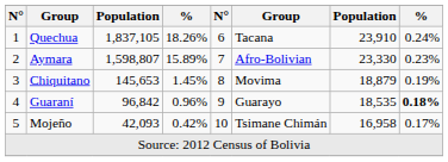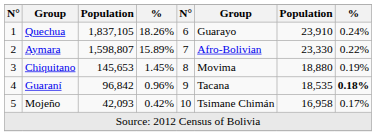 <table class="wikitable">
 <tr>
 </tr>
 <tr>
 <th>N°</th>
 <th>Group</th>
 <th>Population</th>
 <th>%</th>
 <th>N°</th>
 <th>Group</th>
 <th>Population</th>
 <th>%</th>
 </tr>
 <tr>
 <td align=center>1</td>
 <td align=left><a href='#'>Quechua</a></td>
 <td align=right>1,837,105</td>
 <td align=right>18.26%</td>
 <td align=center>6</td>
-<td align=left>Tacana</td>
+<td align=left>Guarayo</td>
 <td align=right>23,910</td>
 <td align=right>0.24%</td>
 </tr>
 <tr>
 <td align=center>2</td>
 <td align=left><a href='#'>Aymara</a></td>
 <td align=right>1,598,807</td>
 <td align=right>15.89%</td>
 <td align=center>7</td>
 <td align=left><a href='#'>Afro-Bolivian</a></td>
 <td align=right>23,330</td>
-<td align=right>0.23%</td>
+<td align=right>0.22%</td>
 </tr>
 <tr>
 <td align=center>3</td>
 <td align=left><a href='#'>Chiquitano</a></td>
 <td align=right>145,653</td>
 <td align=right>1.45%</td>
 <td align=center>8</td>
 <td align=left>Movima</td>
-<td align=right>18,879</td>
+<td align=right>18,880</td>
 <td align=right>0.19%</td>
 </tr>
 <tr>
 <td align=center>4</td>
 <td align=left><a href='#'>Guaraní</a></td>
 <td align=right>96,842</td>
 <td align=right>0.96%</td>
 <td align=center>9</td>
-<td align=left>Guarayo</td>
+<td align=left>Tacana</td>
 <td align=right>18,535</td>
 <td align=right><strong>0.18%</strong></td>
 </tr>
 <tr>
 <td align=center>5</td>
 <td align=left>Mojeño</td>
 <td align=right>42,093</td>
 <td align=right>0.42%</td>
 <td align=center>10</td>
 <td align=left>Tsimane Chimán</td>
 <td align=right>16,958</td>
 <td align=right>0.17%</td>
 </tr>
 <tr>
 <td colspan=8 style="background:#e9e9e9;" align=center>Source: 2012 Census of Bolivia</td>
 </tr>
 <tr>
 </tr>
 </table>
